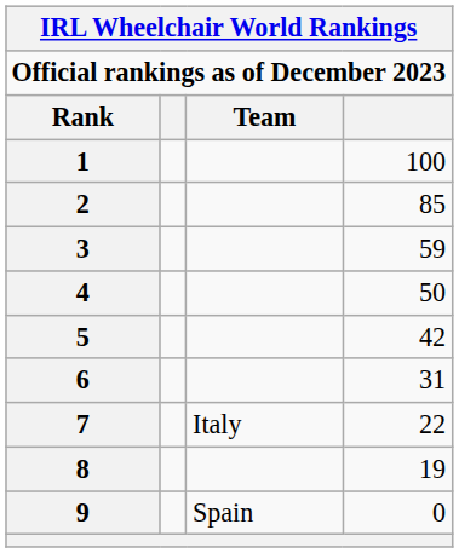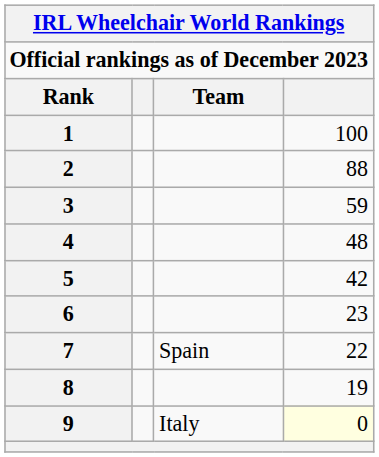 <table class="wikitable" style="text-align:center; font-size: 90%; float: right; margin-left: 1em;">
 <tr>
 <th colspan="4"><a href='#'>IRL Wheelchair World Rankings</a></th>
 </tr>
 <tr>
 <td colspan=4 style="text-align:center;"><strong>Official rankings as of December 2023</strong></td>
 </tr>
 <tr>
 <th>Rank</th>
 <th></th>
 <th>Team</th>
 <th></th>
 </tr>
 <tr>
 <th>1</th>
 <td></td>
 <td style="text-align:left;"></td>
 <td style="text-align:right;">100</td>
 </tr>
 <tr>
 <th>2</th>
 <td></td>
 <td style="text-align:left;"></td>
-<td style="text-align:right;">85</td>
+<td style="text-align:right;">88</td>
 </tr>
 <tr>
 <th>3</th>
 <td></td>
 <td style="text-align:left;"></td>
 <td style="text-align:right;">59</td>
 </tr>
 <tr>
 <th>4</th>
 <td></td>
 <td style="text-align:left;"></td>
-<td style="text-align:right;">50</td>
+<td style="text-align:right;">48</td>
 </tr>
 <tr>
 <th>5</th>
 <td></td>
 <td style="text-align:left;"></td>
 <td style="text-align:right;">42</td>
 </tr>
 <tr>
 <th>6</th>
 <td></td>
 <td style="text-align:left;"></td>
-<td style="text-align:right;">31</td>
+<td style="text-align:right;">23</td>
 </tr>
 <tr>
 <th>7</th>
 <td></td>
-<td style="text-align:left;"> Italy</td>
+<td style="text-align:left;"> Spain</td>
 <td style="text-align:right;">22</td>
 </tr>
 <tr>
 <th>8</th>
 <td></td>
 <td style="text-align:left;"></td>
 <td style="text-align:right;">19</td>
 </tr>
 <tr>
 <th>9</th>
 <td></td>
-<td style="text-align:left;"> Spain</td>
-<td style="text-align:right;">0</td>
+<td style="text-align:left;"> Italy</td>
+<td style="background: lightyellow; text-align:right;">0</td>
 </tr>
 <tr>
 <th colspan=4></th>
 </tr>
 </table>
